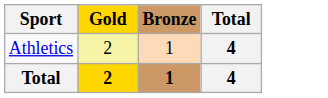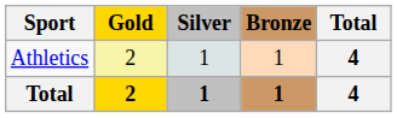 <table class="wikitable sortable collapsible"style="font-size:85%; text-align:center;">
 <tr>
 <th>Sport</th>
 <th width=40 style="background-color:gold;">Gold</th>
+<th width=40 style="background-color:silver;">Silver</th>
 <th width=40 style="background-color:#c96;">Bronze</th>
 <th width=40>Total</th>
 </tr>
 <tr>
 <td align=left> <a href='#'>Athletics</a></td>
 <td style="background:#F7F6A8;">2</td>
+<td style="background:#DCE5E5;">1</td>
 <td style="background:#FFDAB9;">1</td>
 <th>4</th>
 </tr>
 <tr>
 <th>Total</th>
 <th style="background:gold;">2</th>
+<th style="background:silver;">1</th>
 <th style="background:#c96;">1</th>
 <th>4</th>
 </tr>
 </table>
